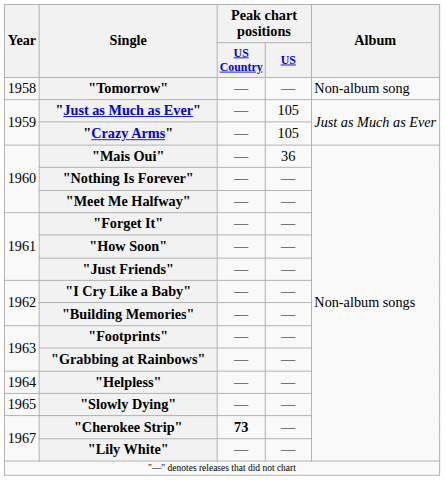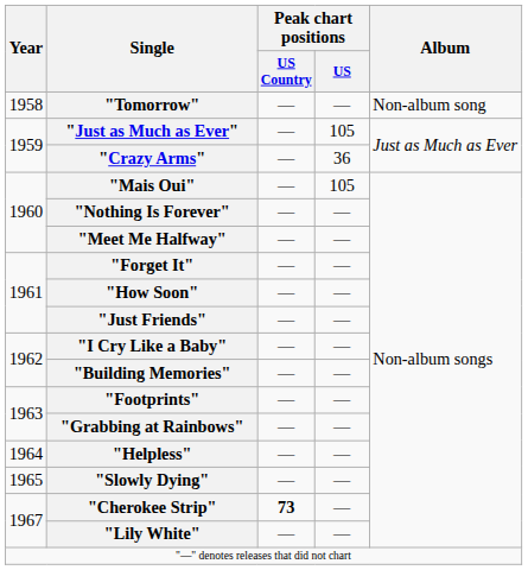 <table class="wikitable plainrowheaders" style="text-align:center;">
 <tr>
 <th rowspan="2">Year</th>
 <th rowspan="2" style="width:12em;">Single</th>
 <th colspan="2">Peak chart<br>positions</th>
 <th rowspan="2">Album</th>
 </tr>
 <tr style="font-size:smaller;">
 <th style="width:45px;"><a href='#'>US Country</a></th>
 <th style="width:45px;"><a href='#'>US</a></th>
 </tr>
 <tr>
 <td>1958</td>
 <th scope="row">"Tomorrow"</th>
 <td>—</td>
 <td>—</td>
 <td style="text-align:left;">Non-album song</td>
 </tr>
 <tr>
 <td rowspan="2">1959</td>
 <th scope="row">"<a href='#'>Just as Much as Ever</a>"</th>
 <td>—</td>
 <td>105</td>
 <td style="text-align:left;" rowspan="2"><em>Just as Much as Ever</em></td>
 </tr>
 <tr>
 <th scope="row">"<a href='#'>Crazy Arms</a>"</th>
 <td>—</td>
-<td>105</td>
+<td>36</td>
 </tr>
 <tr>
 <td rowspan="3">1960</td>
 <th scope="row">"Mais Oui"</th>
 <td>—</td>
-<td>36</td>
+<td>105</td>
 <td style="text-align:left;" rowspan="14">Non-album songs</td>
 </tr>
 <tr>
 <th scope="row">"Nothing Is Forever"</th>
 <td>—</td>
 <td>—</td>
 </tr>
 <tr>
 <th scope="row">"Meet Me Halfway"</th>
 <td>—</td>
 <td>—</td>
 </tr>
 <tr>
 <td rowspan="3">1961</td>
 <th scope="row">"Forget It"</th>
 <td>—</td>
 <td>—</td>
 </tr>
 <tr>
 <th scope="row">"How Soon"</th>
 <td>—</td>
 <td>—</td>
 </tr>
 <tr>
 <th scope="row">"Just Friends"</th>
 <td>—</td>
 <td>—</td>
 </tr>
 <tr>
 <td rowspan="2">1962</td>
 <th scope="row">"I Cry Like a Baby"</th>
 <td>—</td>
 <td>—</td>
 </tr>
 <tr>
 <th scope="row">"Building Memories"</th>
 <td>—</td>
 <td>—</td>
 </tr>
 <tr>
 <td rowspan="2">1963</td>
 <th scope="row">"Footprints"</th>
 <td>—</td>
 <td>—</td>
 </tr>
 <tr>
 <th scope="row">"Grabbing at Rainbows"</th>
 <td>—</td>
 <td>—</td>
 </tr>
 <tr>
 <td>1964</td>
 <th scope="row">"Helpless"</th>
 <td>—</td>
 <td>—</td>
 </tr>
 <tr>
 <td>1965</td>
 <th scope="row">"Slowly Dying"</th>
 <td>—</td>
 <td>—</td>
 </tr>
 <tr>
 <td rowspan="2">1967</td>
 <th scope="row">"Cherokee Strip"</th>
 <td><strong>73</strong></td>
 <td>—</td>
 </tr>
 <tr>
 <th scope="row">"Lily White"</th>
 <td>—</td>
 <td>—</td>
 </tr>
 <tr>
 <td colspan="5" style="font-size:8pt">"—" denotes releases that did not chart</td>
 </tr>
 </table>
